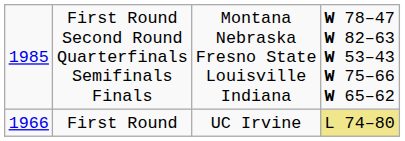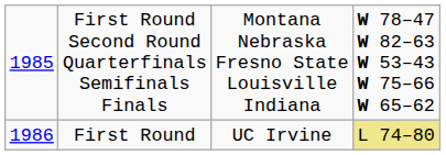 <table class="wikitable">
 <tr style="text-align:center;">
 <td><a href='#'>1985</a></td>
 <td>First Round<br>Second Round<br>Quarterfinals<br>Semifinals<br>Finals</td>
 <td>Montana<br>Nebraska<br>Fresno State<br>Louisville<br>Indiana</td>
 <td><strong>W</strong> 78–47<br><strong>W</strong> 82–63<br><strong>W</strong> 53–43<br><strong>W</strong> 75–66<br><strong>W</strong> 65–62</td>
 </tr>
 <tr style="text-align:center;">
-<td><a href='#'>1966</a></td>
+<td><a href='#'>1986</a></td>
 <td>First Round</td>
 <td>UC Irvine</td>
 <td style="background: khaki;">L 74–80</td>
 </tr>
 </table>
